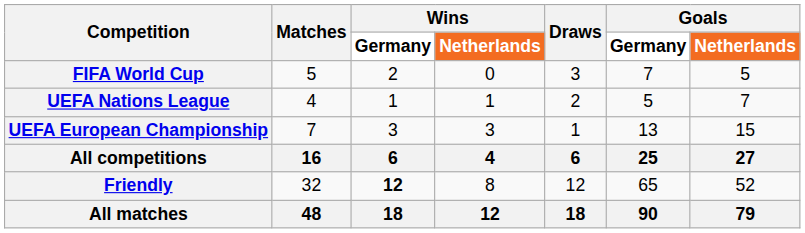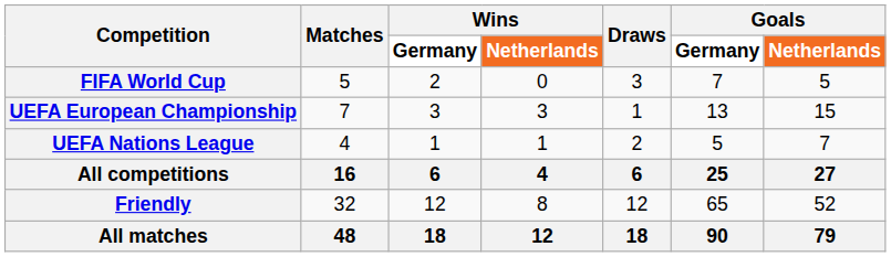 <table class="wikitable sortable" style="text-align:center">
 <tr>
 <th rowspan="2">Competition</th>
 <th rowspan="2">Matches</th>
 <th colspan="2">Wins</th>
 <th rowspan="2">Draws</th>
 <th colspan="2">Goals</th>
 </tr>
 <tr>
 <th style="color:black; background-color:white;">Germany</th>
 <th style="color:white; background-color:#F36C21;">Netherlands</th>
 <th style="color:black; background-color:white;">Germany</th>
 <th style="color:white; background-color:#F36C21;">Netherlands</th>
 </tr>
 <tr>
 <th scope=row><a href='#'>FIFA World Cup</a></th>
 <td>5</td>
 <td>2</td>
 <td>0</td>
 <td>3</td>
 <td>7</td>
 <td>5</td>
 </tr>
 <tr>
+<th scope=row><a href='#'>UEFA European Championship</a></th>
+<td>7</td>
+<td>3</td>
+<td>3</td>
+<td>1</td>
+<td>13</td>
+<td>15</td>
+</tr>
+<tr>
 <th scope=row><a href='#'>UEFA Nations League</a></th>
 <td>4</td>
 <td>1</td>
 <td>1</td>
 <td>2</td>
 <td>5</td>
 <td>7</td>
-</tr>
-<tr>
-<th scope=row><a href='#'>UEFA European Championship</a></th>
-<td>7</td>
-<td>3</td>
-<td>3</td>
-<td>1</td>
-<td>13</td>
-<td>15</td>
 </tr>
 <tr>
 <th scope=row>All competitions</th>
 <th>16</th>
 <th>6</th>
 <th>4</th>
 <th>6</th>
 <th>25</th>
 <th>27</th>
 </tr>
 <tr>
 <th scope=row><a href='#'>Friendly</a></th>
 <td>32</td>
-<td><strong>12</strong></td>
+<td>12</td>
 <td>8</td>
 <td>12</td>
 <td>65</td>
 <td>52</td>
 </tr>
 <tr>
 <th scope=row>All matches</th>
 <th scope=row>48</th>
 <th>18</th>
 <th>12</th>
 <th>18</th>
 <th>90</th>
 <th>79</th>
 </tr>
 </table>
